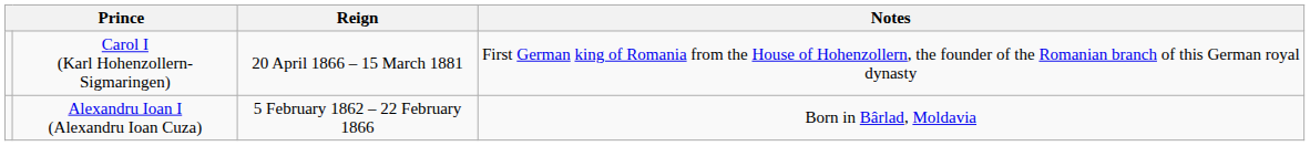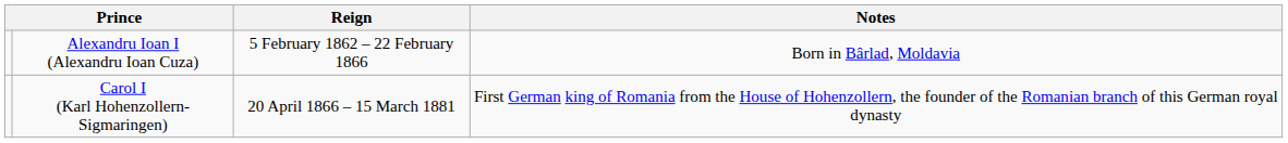 <table class="wikitable" style="clear:right; text-align:center">
 <tr>
 <th colspan=2>Prince</th>
 <th>Reign</th>
 <th>Notes</th>
 </tr>
 <tr>
 <td></td>
+<td><a href='#'>Alexandru Ioan I</a><br>(Alexandru Ioan Cuza)</td>
+<td>5 February 1862 – 22 February 1866<br></td>
+<td>Born in <a href='#'>Bârlad</a>, <a href='#'>Moldavia</a></td>
+</tr>
+<tr>
+<td></td>
 <td><a href='#'>Carol I</a><br>(Karl Hohenzollern-Sigmaringen)</td>
 <td>20 April 1866 – 15 March 1881<br></td>
 <td>First <a href='#'>German</a> <a href='#'>king of Romania</a> from the <a href='#'>House of Hohenzollern</a>, the founder of the <a href='#'>Romanian branch</a> of this German royal dynasty</td>
 </tr>
-<tr>
-<td></td>
-<td><a href='#'>Alexandru Ioan I</a><br>(Alexandru Ioan Cuza)</td>
-<td>5 February 1862 – 22 February 1866<br></td>
-<td>Born in <a href='#'>Bârlad</a>, <a href='#'>Moldavia</a></td>
-</tr>
 </table>
